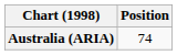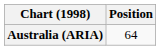 <table class="wikitable plainrowheaders" style="text-align:center">
 <tr>
 <th>Chart (1998)</th>
 <th>Position</th>
 </tr>
 <tr>
 <th scope="row">Australia (ARIA)</th>
-<td>74</td>
+<td>64</td>
 </tr>
 </table>
